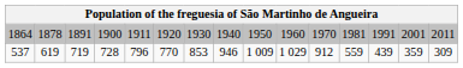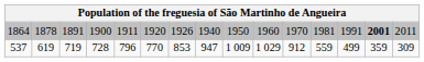 <table class="wikitable">
 <tr>
 <th colspan="15">Population of the freguesia of São Martinho de Angueira</th>
 </tr>
 <tr bgcolor="#C0C0C0">
 <td align="center">1864</td>
 <td align="center">1878</td>
 <td align="center">1891</td>
 <td align="center">1900</td>
 <td align="center">1911</td>
 <td align="center">1920</td>
-<td align="center">1930</td>
+<td align="center">1926</td>
 <td align="center">1940</td>
 <td align="center">1950</td>
 <td align="center">1960</td>
 <td align="center">1970</td>
 <td align="center">1981</td>
 <td align="center">1991</td>
-<td align="center">2001</td>
+<td align="center"><strong>2001</strong></td>
 <td align="center">2011</td>
 </tr>
 <tr>
 <td align="center">537</td>
 <td align="center">619</td>
 <td align="center">719</td>
 <td align="center">728</td>
 <td align="center">796</td>
 <td align="center">770</td>
 <td align="center">853</td>
-<td align="center">946</td>
+<td align="center">947</td>
 <td align="center">1 009</td>
 <td align="center">1 029</td>
 <td align="center">912</td>
 <td align="center">559</td>
-<td align="center">439</td>
+<td align="center">499</td>
 <td align="center">359</td>
 <td align="center">309</td>
 </tr>
 </table>
